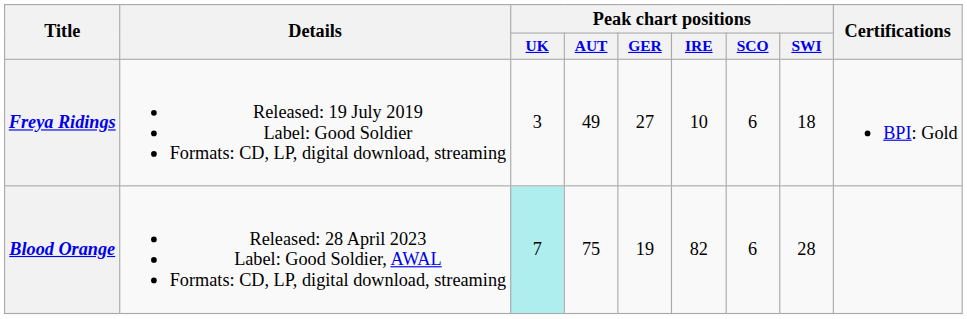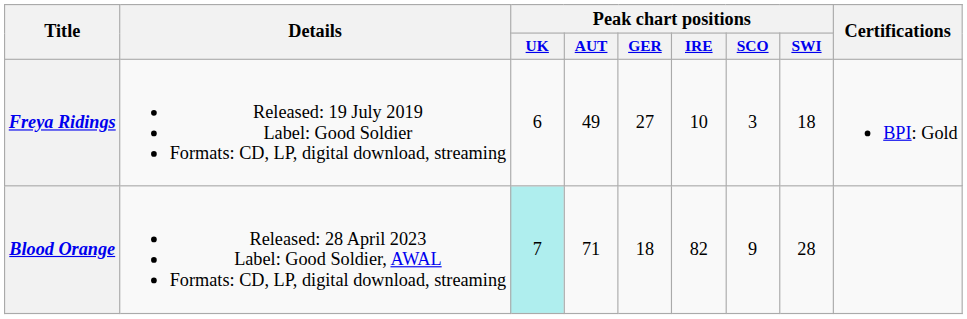 <table class="wikitable plainrowheaders" style="text-align:center">
 <tr>
 <th scope="col" rowspan="2">Title</th>
 <th scope="col" rowspan="2">Details</th>
 <th scope="col" colspan="6">Peak chart positions</th>
 <th scope="col" rowspan="2">Certifications</th>
 </tr>
 <tr>
 <th scope="col" style="width:3em;font-size:85%;"><a href='#'>UK</a><br></th>
 <th scope="col" style="width:3em;font-size:85%;"><a href='#'>AUT</a><br></th>
 <th scope="col" style="width:3em;font-size:85%;"><a href='#'>GER</a><br></th>
 <th scope="col" style="width:3em;font-size:85%;"><a href='#'>IRE</a><br></th>
 <th scope="col" style="width:3em;font-size:85%;"><a href='#'>SCO</a><br></th>
 <th scope="col" style="width:3em;font-size:85%;"><a href='#'>SWI</a><br></th>
 </tr>
 <tr>
 <th scope="row"><em><a href='#'>Freya Ridings</a></em></th>
 <td><br><ul><li>Released: 19 July 2019</li><li>Label: Good Soldier</li><li>Formats: CD, LP, digital download, streaming</li></ul></td>
-<td>3</td>
+<td>6</td>
 <td>49</td>
 <td>27</td>
 <td>10</td>
-<td>6</td>
+<td>3</td>
 <td>18</td>
 <td><br><ul><li><a href='#'>BPI</a>: Gold</li></ul></td>
 </tr>
 <tr>
 <th scope="row"><em><a href='#'> Blood Orange</a></em></th>
 <td><br><ul><li>Released: 28 April 2023</li><li>Label: Good Soldier, <a href='#'>AWAL</a></li><li>Formats: CD, LP, digital download, streaming</li></ul></td>
 <td style="background: paleturquoise;">7</td>
-<td>75</td>
-<td>19</td>
+<td>71</td>
+<td>18</td>
 <td>82<br></td>
-<td>6</td>
+<td>9</td>
 <td>28</td>
 <td></td>
 </tr>
 </table>
